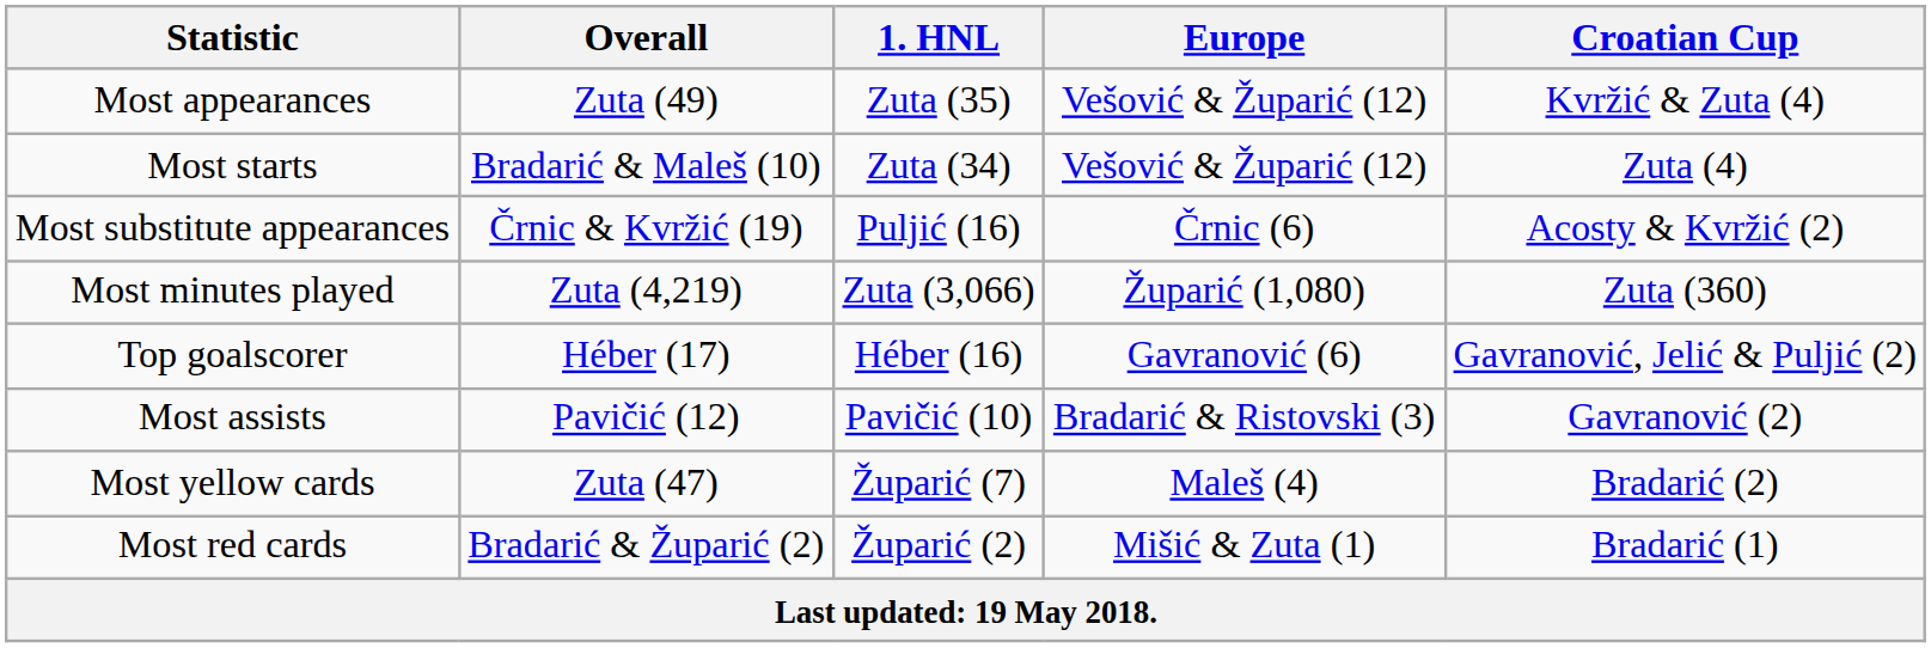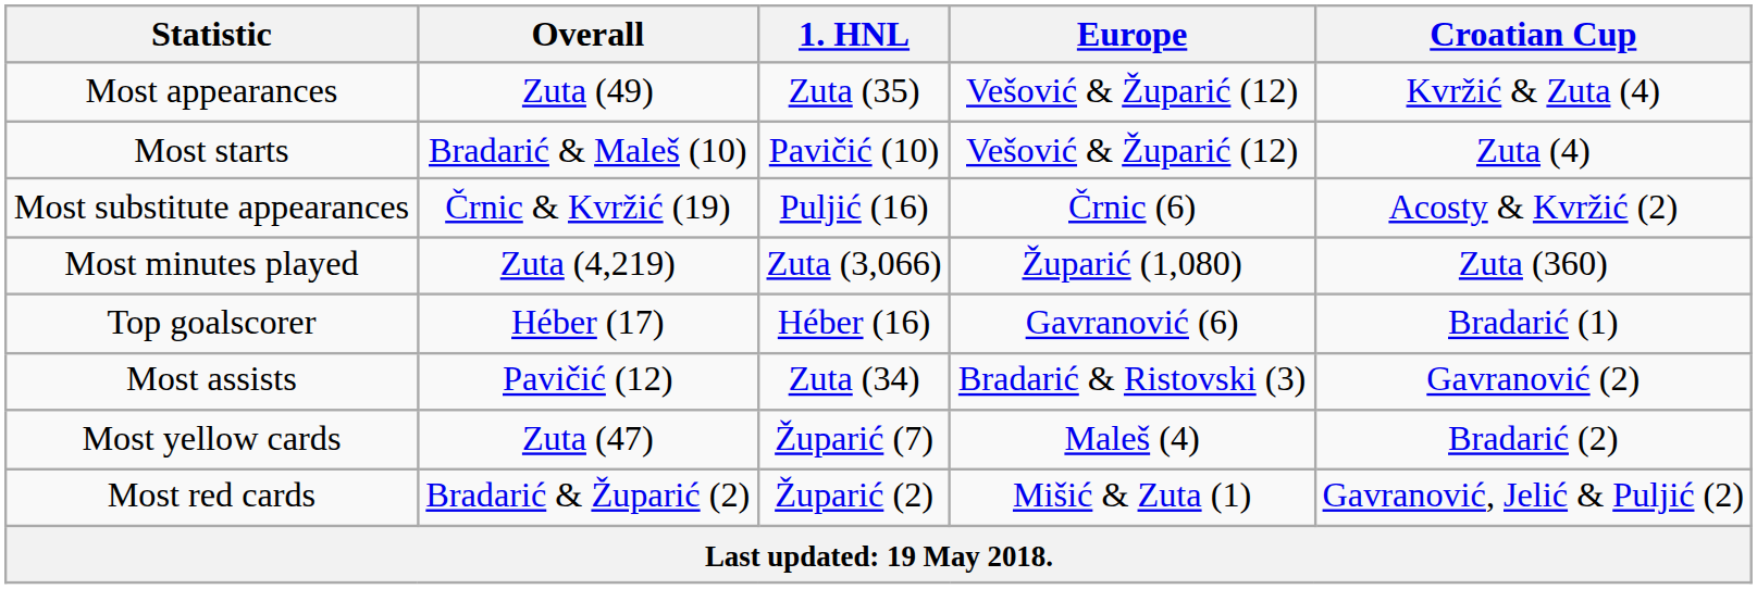 <table class="wikitable" Style="text-align: center;font-size:85%">
 <tr>
 <th>Statistic</th>
 <th>Overall</th>
 <th><a href='#'>1. HNL</a></th>
 <th><a href='#'>Europe</a></th>
 <th><a href='#'>Croatian Cup</a></th>
 </tr>
 <tr>
 <td>Most appearances</td>
 <td><a href='#'>Zuta</a> (49)</td>
 <td><a href='#'>Zuta</a> (35)</td>
 <td><a href='#'>Vešović</a> & <a href='#'>Župarić</a> (12)</td>
 <td><a href='#'>Kvržić</a> & <a href='#'>Zuta</a> (4)</td>
 </tr>
 <tr>
 <td>Most starts</td>
 <td><a href='#'>Bradarić</a> & <a href='#'>Maleš</a> (10)</td>
-<td><a href='#'>Zuta</a> (34)</td>
+<td><a href='#'>Pavičić</a> (10)</td>
 <td><a href='#'>Vešović</a> & <a href='#'>Župarić</a> (12)</td>
 <td><a href='#'>Zuta</a> (4)</td>
 </tr>
 <tr>
 <td>Most substitute appearances</td>
 <td><a href='#'>Črnic</a> & <a href='#'>Kvržić</a> (19)</td>
 <td><a href='#'>Puljić</a> (16)</td>
 <td><a href='#'>Črnic</a> (6)</td>
 <td><a href='#'>Acosty</a> & <a href='#'>Kvržić</a> (2)</td>
 </tr>
 <tr>
 <td>Most minutes played</td>
 <td><a href='#'>Zuta</a> (4,219)</td>
 <td><a href='#'>Zuta</a> (3,066)</td>
 <td><a href='#'>Župarić</a> (1,080)</td>
 <td><a href='#'>Zuta</a> (360)</td>
 </tr>
 <tr>
 <td>Top goalscorer</td>
 <td><a href='#'>Héber</a> (17)</td>
 <td><a href='#'>Héber</a> (16)</td>
 <td><a href='#'>Gavranović</a> (6)</td>
-<td><a href='#'>Gavranović</a>, <a href='#'>Jelić</a> & <a href='#'>Puljić</a> (2)</td>
+<td><a href='#'>Bradarić</a> (1)</td>
 </tr>
 <tr>
 <td>Most assists</td>
 <td><a href='#'>Pavičić</a> (12)</td>
-<td><a href='#'>Pavičić</a> (10)</td>
+<td><a href='#'>Zuta</a> (34)</td>
 <td><a href='#'>Bradarić</a> & <a href='#'>Ristovski</a> (3)</td>
 <td><a href='#'>Gavranović</a> (2)</td>
 </tr>
 <tr>
 <td>Most yellow cards</td>
 <td><a href='#'>Zuta</a> (47)</td>
 <td><a href='#'>Župarić</a> (7)</td>
 <td><a href='#'>Maleš</a> (4)</td>
 <td><a href='#'>Bradarić</a> (2)</td>
 </tr>
 <tr>
 <td>Most red cards</td>
 <td><a href='#'>Bradarić</a> & <a href='#'>Župarić</a> (2)</td>
 <td><a href='#'>Župarić</a> (2)</td>
 <td><a href='#'>Mišić</a> & <a href='#'>Zuta</a> (1)</td>
-<td><a href='#'>Bradarić</a> (1)</td>
+<td><a href='#'>Gavranović</a>, <a href='#'>Jelić</a> & <a href='#'>Puljić</a> (2)</td>
 </tr>
 <tr>
 <th colspan="30"><small>Last updated: 19 May 2018.</small></th>
 </tr>
 </table>
